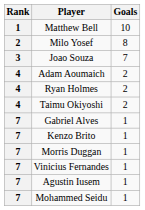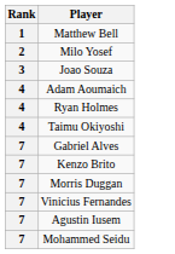 <table class="wikitable" style="text-align:center">
 <tr>
 <th>Rank </th>
 <th>Player</th>
-<th>Goals</th>
 </tr>
 <tr>
 <th>1</th>
 <td>Matthew Bell</td>
-<td>10</td>
 </tr>
 <tr>
 <th>2</th>
 <td>Milo Yosef</td>
-<td>8</td>
 </tr>
 <tr>
 <th>3</th>
 <td>Joao Souza</td>
-<td>7</td>
 </tr>
 <tr>
 <th>4</th>
 <td>Adam Aoumaich</td>
-<td>2</td>
 </tr>
 <tr>
 <th>4</th>
 <td>Ryan Holmes</td>
-<td>2</td>
 </tr>
 <tr>
 <th>4</th>
 <td>Taimu Okiyoshi</td>
-<td>2</td>
 </tr>
 <tr>
 <th>7</th>
 <td>Gabriel Alves</td>
-<td>1</td>
 </tr>
 <tr>
 <th>7</th>
 <td>Kenzo Brito</td>
-<td>1</td>
 </tr>
 <tr>
 <th>7</th>
 <td>Morris Duggan</td>
-<td>1</td>
 </tr>
 <tr>
 <th>7</th>
 <td>Vinicius Fernandes</td>
-<td>1</td>
 </tr>
 <tr>
 <th>7</th>
 <td>Agustin Iusem</td>
-<td>1</td>
 </tr>
 <tr>
 <th>7</th>
 <td>Mohammed Seidu</td>
-<td>1</td>
 </tr>
 </table>
